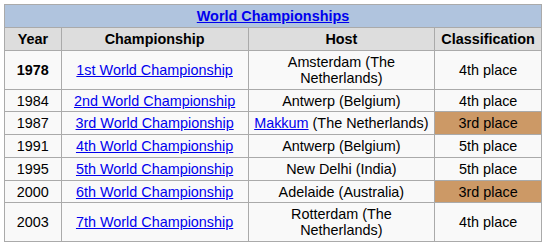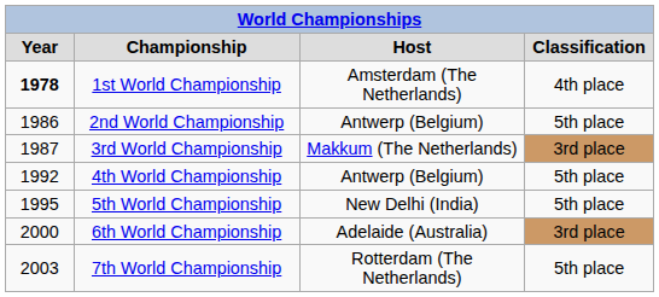 <table class="wikitable" style=font-size:90%>
 <tr align=center style="background:#B0C4DE;">
 <td colspan=4><strong><a href='#'>World Championships</a></strong></td>
 </tr>
 <tr align=center bgcolor="#dddddd">
 <td width=50><strong>Year</strong></td>
 <td width=180><strong>Championship</strong></td>
 <td width=180><strong>Host</strong></td>
 <td width=100><strong>Classification</strong></td>
 </tr>
 <tr align=center>
 <td><strong>1978</strong></td>
 <td><a href='#'>1st World Championship</a></td>
 <td>Amsterdam (The Netherlands)</td>
 <td align="center">4th place</td>
 </tr>
 <tr align=center>
-<td>1984</td>
+<td>1986</td>
 <td><a href='#'>2nd World Championship</a></td>
 <td>Antwerp (Belgium)</td>
-<td align="center">4th place</td>
+<td align="center">5th place</td>
 </tr>
 <tr align=center>
 <td>1987</td>
 <td><a href='#'>3rd World Championship</a></td>
 <td><a href='#'>Makkum</a> (The Netherlands)</td>
 <td bgcolor="#CC9966" align="center"> 3rd place</td>
 </tr>
 <tr align=center>
-<td>1991</td>
+<td>1992</td>
 <td><a href='#'>4th World Championship</a></td>
 <td>Antwerp (Belgium)</td>
 <td align="center">5th place</td>
 </tr>
 <tr align=center>
 <td>1995</td>
 <td><a href='#'>5th World Championship</a></td>
 <td>New Delhi (India)</td>
 <td align="center">5th place</td>
 </tr>
 <tr align=center>
 <td>2000</td>
 <td><a href='#'>6th World Championship</a></td>
 <td>Adelaide (Australia)</td>
 <td bgcolor="#CC9966" align="center"> 3rd place</td>
 </tr>
 <tr align=center>
 <td>2003</td>
 <td><a href='#'>7th World Championship</a></td>
 <td>Rotterdam (The Netherlands)</td>
-<td align="center">4th place</td>
+<td align="center">5th place</td>
 </tr>
 </table>
